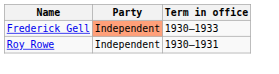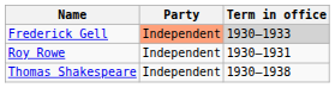 <table class="wikitable sortable">
 <tr>
 <th><strong>Name</strong></th>
 <th><strong>Party</strong></th>
 <th><strong>Term in office</strong></th>
 </tr>
 <tr>
 <td><a href='#'>Frederick Gell</a></td>
 <td style="background: lightsalmon;">Independent</td>
-<td>1930–1933</td>
+<td style="background: lightgrey;">1930–1933</td>
 </tr>
 <tr>
 <td><a href='#'>Roy Rowe</a></td>
 <td>Independent</td>
 <td>1930–1931</td>
 </tr>
+<tr>
+<td><a href='#'>Thomas Shakespeare</a></td>
+<td>Independent</td>
+<td>1930–1938</td>
+</tr>
 </table>
